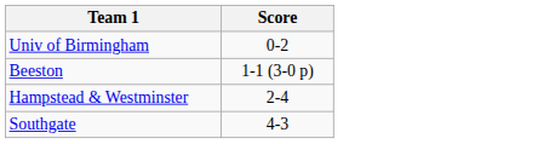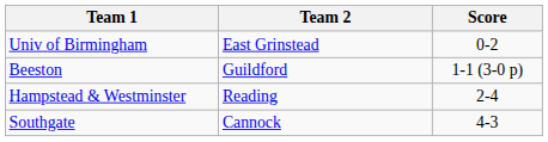 <table class="wikitable" style="font-size: 100%">
 <tr>
 <th width=200>Team 1</th>
+<th width=200>Team 2</th>
 <th width=100>Score</th>
 </tr>
 <tr>
 <td><a href='#'>Univ of Birmingham</a></td>
+<td><a href='#'>East Grinstead</a></td>
 <td align=center>0-2</td>
 </tr>
 <tr>
 <td><a href='#'>Beeston</a></td>
+<td><a href='#'>Guildford</a></td>
 <td align=center>1-1 (3-0 p)</td>
 </tr>
 <tr>
 <td><a href='#'>Hampstead & Westminster</a></td>
+<td><a href='#'>Reading</a></td>
 <td align=center>2-4</td>
 </tr>
 <tr>
 <td><a href='#'>Southgate</a></td>
+<td><a href='#'>Cannock</a></td>
 <td align=center>4-3</td>
 </tr>
 </table>
